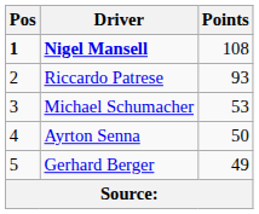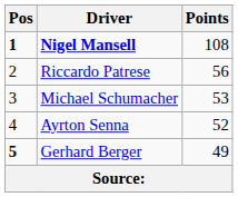 <table class="wikitable" style="font-size: 95%;">
 <tr>
 <th>Pos</th>
 <th>Driver</th>
 <th>Points</th>
 </tr>
 <tr>
 <td><strong>1</strong></td>
 <td> <strong><a href='#'>Nigel Mansell</a></strong></td>
 <td align="right">108</td>
 </tr>
 <tr>
 <td>2</td>
 <td> <a href='#'>Riccardo Patrese</a></td>
-<td align="right">93</td>
+<td align="right">56</td>
 </tr>
 <tr>
 <td>3</td>
 <td> <a href='#'>Michael Schumacher</a></td>
 <td align="right">53</td>
 </tr>
 <tr>
 <td>4</td>
 <td> <a href='#'>Ayrton Senna</a></td>
-<td align="right">50</td>
+<td align="right">52</td>
 </tr>
 <tr>
-<td>5</td>
+<td><strong>5</strong></td>
 <td> <a href='#'>Gerhard Berger</a></td>
 <td align="right">49</td>
 </tr>
 <tr>
 <th colspan=3>Source:</th>
 </tr>
 </table>
